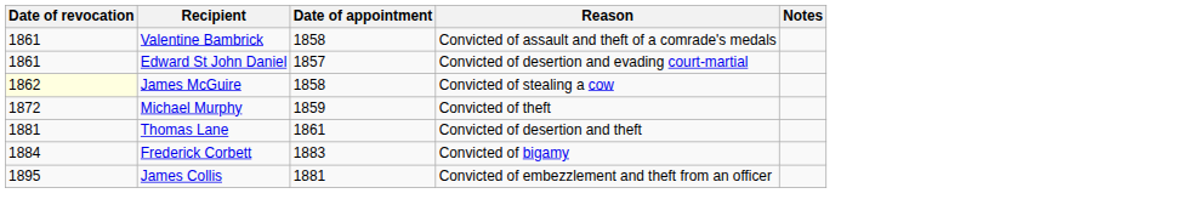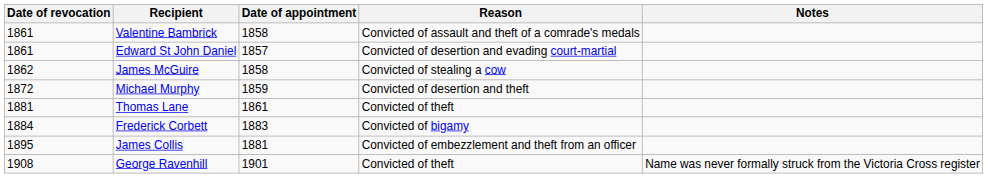 <table class="wikitable">
 <tr>
 <th>Date of revocation</th>
 <th>Recipient</th>
 <th>Date of appointment</th>
 <th>Reason</th>
 <th>Notes</th>
 </tr>
 <tr>
 <td>1861</td>
 <td><a href='#'>Valentine Bambrick</a></td>
 <td>1858</td>
 <td>Convicted of assault and theft of a comrade's medals</td>
 <td></td>
 </tr>
 <tr>
 <td>1861</td>
 <td><a href='#'>Edward St John Daniel</a></td>
 <td>1857</td>
 <td>Convicted of desertion and evading <a href='#'>court-martial</a></td>
 <td></td>
 </tr>
 <tr>
-<td style="background: lightyellow;">1862</td>
+<td>1862</td>
 <td><a href='#'>James McGuire</a></td>
 <td>1858</td>
 <td>Convicted of stealing a <a href='#'>cow</a></td>
 <td></td>
 </tr>
 <tr>
 <td>1872</td>
 <td><a href='#'>Michael Murphy</a></td>
 <td>1859</td>
-<td>Convicted of theft</td>
+<td>Convicted of desertion and theft</td>
 <td></td>
 </tr>
 <tr>
 <td>1881</td>
 <td><a href='#'>Thomas Lane</a></td>
 <td>1861</td>
-<td>Convicted of desertion and theft</td>
+<td>Convicted of theft</td>
 <td></td>
 </tr>
 <tr>
 <td>1884</td>
 <td><a href='#'>Frederick Corbett</a></td>
 <td>1883</td>
 <td>Convicted of <a href='#'>bigamy</a></td>
 <td></td>
 </tr>
 <tr>
 <td>1895</td>
 <td><a href='#'>James Collis</a></td>
 <td>1881</td>
 <td>Convicted of embezzlement and theft from an officer</td>
 <td></td>
 </tr>
+<tr>
+<td>1908</td>
+<td><a href='#'>George Ravenhill</a></td>
+<td>1901</td>
+<td>Convicted of theft</td>
+<td>Name was never formally struck from the Victoria Cross register</td>
+</tr>
 </table>
